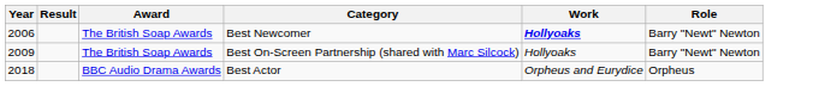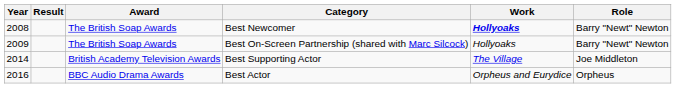 <table class="wikitable sortable">
 <tr>
 <th>Year</th>
 <th>Result</th>
 <th>Award</th>
 <th>Category</th>
 <th>Work</th>
 <th>Role</th>
 </tr>
 <tr>
-<td>2006</td>
+<td>2008</td>
 <td></td>
 <td><a href='#'>The British Soap Awards</a></td>
 <td>Best Newcomer</td>
 <td><strong><em><a href='#'>Hollyoaks</a></em></strong></td>
 <td>Barry "Newt" Newton</td>
 </tr>
 <tr>
 <td>2009</td>
 <td></td>
 <td><a href='#'>The British Soap Awards</a></td>
 <td>Best On-Screen Partnership (shared with <a href='#'>Marc Silcock</a>)</td>
 <td><em>Hollyoaks</em></td>
 <td>Barry "Newt" Newton</td>
 </tr>
 <tr>
-<td>2018</td>
+<td>2014</td>
+<td></td>
+<td><a href='#'>British Academy Television Awards</a></td>
+<td>Best Supporting Actor</td>
+<td><em><a href='#'>The Village</a></em></td>
+<td>Joe Middleton</td>
+</tr>
+<tr>
+<td>2016</td>
 <td></td>
 <td><a href='#'>BBC Audio Drama Awards</a></td>
 <td>Best Actor</td>
 <td><em>Orpheus and Eurydice</em></td>
 <td>Orpheus</td>
 </tr>
 </table>
